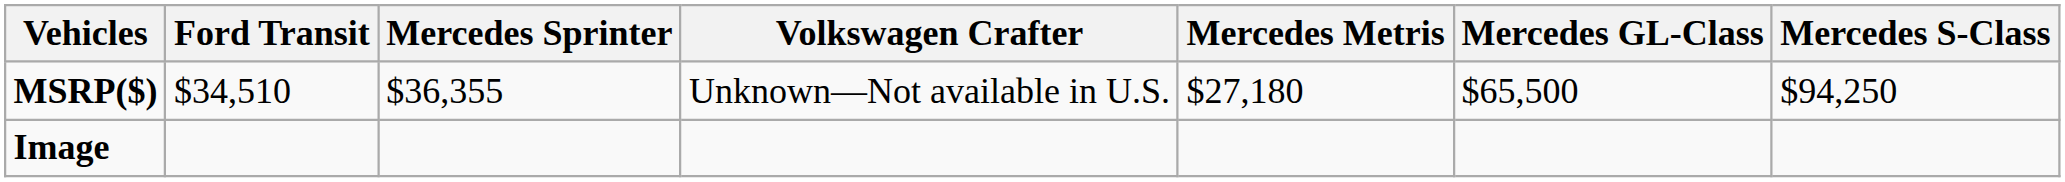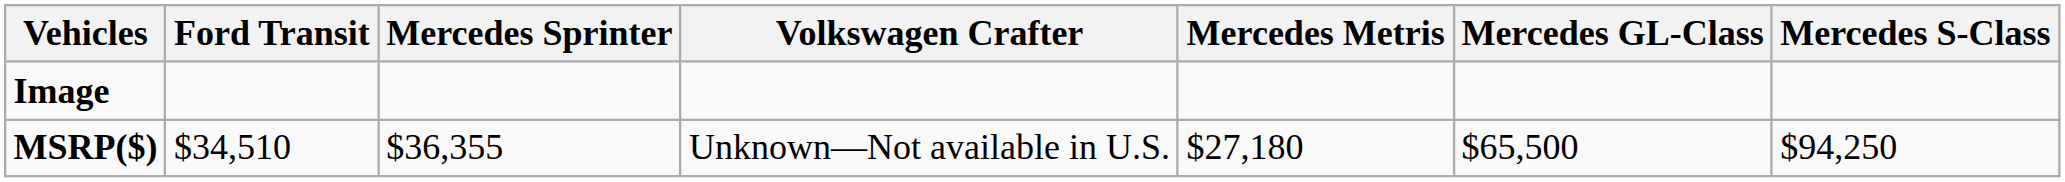 <table class="wikitable">
 <tr>
 <th>Vehicles</th>
 <th>Ford Transit</th>
 <th>Mercedes Sprinter</th>
 <th>Volkswagen Crafter</th>
 <th>Mercedes Metris</th>
 <th>Mercedes GL-Class</th>
 <th>Mercedes S-Class</th>
 </tr>
 <tr>
+<td><strong>Image</strong></td>
+<td></td>
+<td></td>
+<td></td>
+<td></td>
+<td></td>
+<td></td>
+</tr>
+<tr>
 <td><strong>MSRP($)</strong></td>
 <td>$34,510</td>
 <td>$36,355</td>
 <td>Unknown—Not available in U.S.</td>
 <td>$27,180</td>
 <td>$65,500</td>
 <td>$94,250</td>
 </tr>
-<tr>
-<td><strong>Image</strong></td>
-<td></td>
-<td></td>
-<td></td>
-<td></td>
-<td></td>
-<td></td>
-</tr>
 </table>
